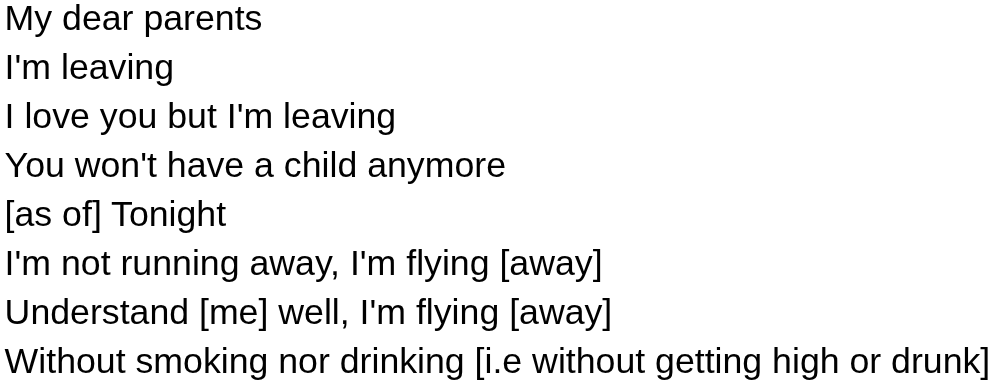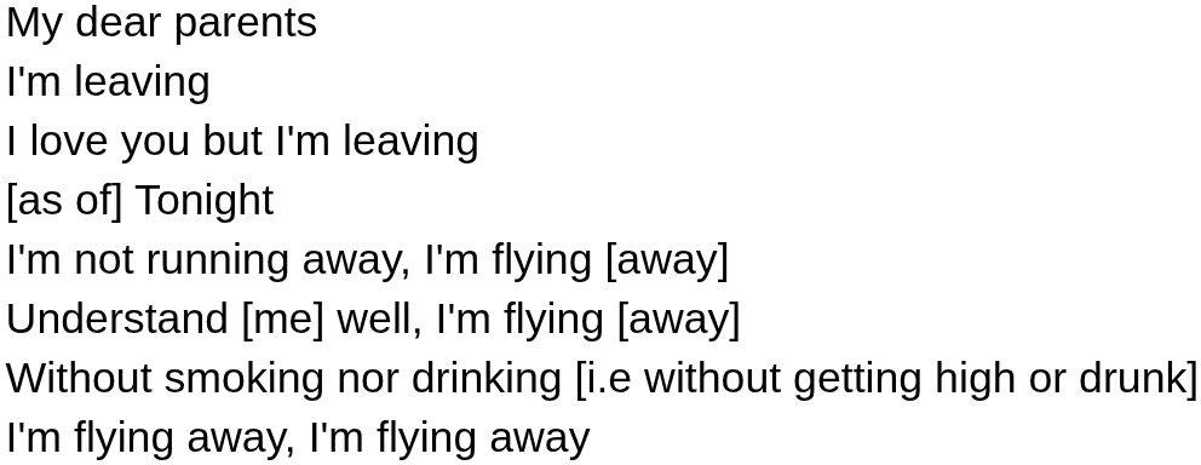 <table>
 <tr>
 <td></td>
 <td>My dear parents</td>
 </tr>
 <tr>
 <td></td>
 <td>I'm leaving</td>
 </tr>
 <tr>
 <td></td>
 <td>I love you but I'm leaving</td>
-</tr>
-<tr>
-<td></td>
-<td>You won't have a child anymore</td>
 </tr>
 <tr>
 <td></td>
 <td>[as of] Tonight</td>
 </tr>
 <tr>
 <td></td>
 <td>I'm not running away, I'm flying [away]</td>
 </tr>
 <tr>
 <td></td>
 <td>Understand [me] well, I'm flying [away]</td>
 </tr>
 <tr>
 <td></td>
 <td>Without smoking nor drinking [i.e without getting high or drunk]</td>
 </tr>
+<tr>
+<td></td>
+<td>I'm flying away, I'm flying away</td>
+</tr>
 </table>
